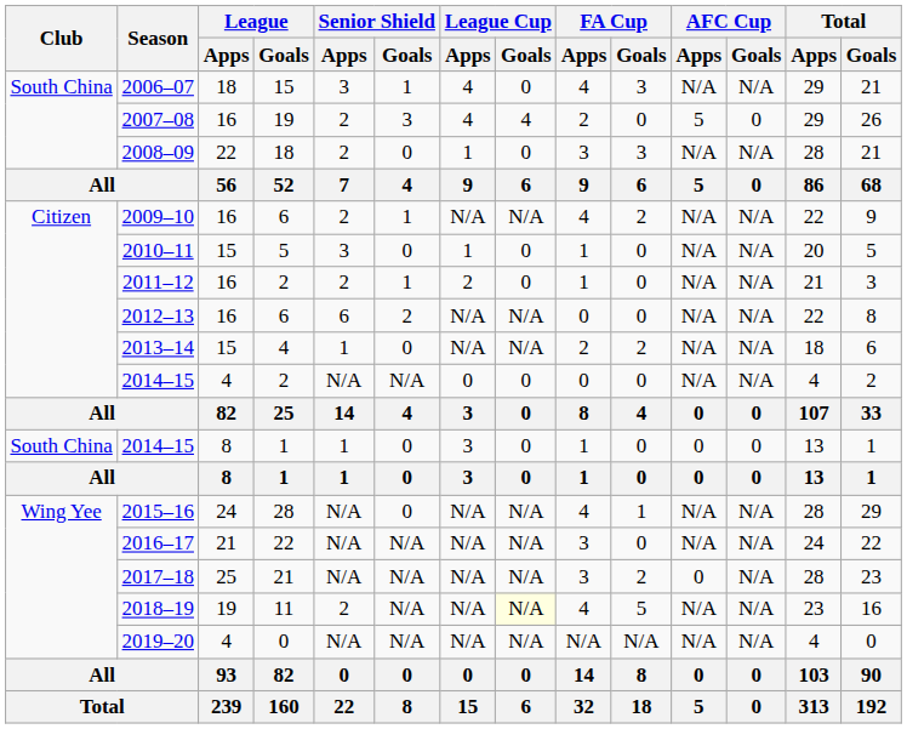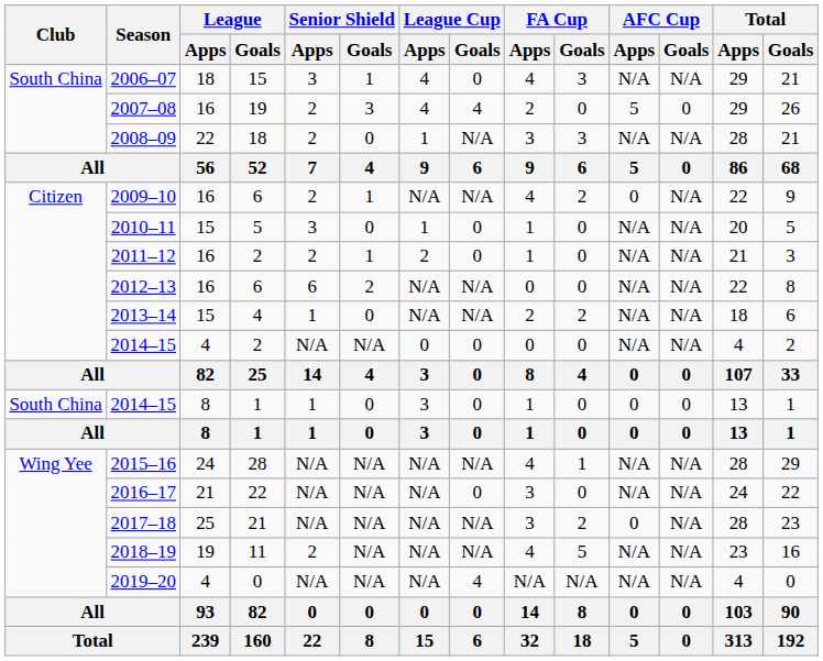 <table class="wikitable" style="text-align: center;">
 <tr>
 <th rowspan="2">Club</th>
 <th rowspan="2">Season</th>
 <th colspan="2"><a href='#'>League</a></th>
 <th colspan="2"><a href='#'>Senior Shield</a></th>
 <th colspan="2"><a href='#'>League Cup</a></th>
 <th colspan="2"><a href='#'>FA Cup</a></th>
 <th colspan="2"><a href='#'>AFC Cup</a></th>
 <th colspan="2">Total</th>
 </tr>
 <tr>
 <th>Apps</th>
 <th>Goals</th>
 <th>Apps</th>
 <th>Goals</th>
 <th>Apps</th>
 <th>Goals</th>
 <th>Apps</th>
 <th>Goals</th>
 <th>Apps</th>
 <th>Goals</th>
 <th>Apps</th>
 <th>Goals</th>
 </tr>
 <tr>
 <td rowspan="3" valign="top"><a href='#'>South China</a></td>
 <td><a href='#'>2006–07</a></td>
 <td>18</td>
 <td>15</td>
 <td>3</td>
 <td>1</td>
 <td>4</td>
 <td>0</td>
 <td>4</td>
 <td>3</td>
 <td>N/A</td>
 <td>N/A</td>
 <td>29</td>
 <td>21</td>
 </tr>
 <tr>
 <td><a href='#'>2007–08</a></td>
 <td>16</td>
 <td>19</td>
 <td>2</td>
 <td>3</td>
 <td>4</td>
 <td>4</td>
 <td>2</td>
 <td>0</td>
 <td>5</td>
 <td>0</td>
 <td>29</td>
 <td>26</td>
 </tr>
 <tr>
 <td><a href='#'>2008–09</a></td>
 <td>22</td>
 <td>18</td>
 <td>2</td>
 <td>0</td>
 <td>1</td>
-<td>0</td>
+<td>N/A</td>
 <td>3</td>
 <td>3</td>
 <td>N/A</td>
 <td>N/A</td>
 <td>28</td>
 <td>21</td>
 </tr>
 <tr>
 <th colspan="2">All</th>
 <th>56</th>
 <th>52</th>
 <th>7</th>
 <th>4</th>
 <th>9</th>
 <th>6</th>
 <th>9</th>
 <th>6</th>
 <th>5</th>
 <th>0</th>
 <th>86</th>
 <th>68</th>
 </tr>
 <tr>
 <td rowspan="6" valign="top"><a href='#'>Citizen</a></td>
 <td><a href='#'>2009–10</a></td>
 <td>16</td>
 <td>6</td>
 <td>2</td>
 <td>1</td>
 <td>N/A</td>
 <td>N/A</td>
 <td>4</td>
 <td>2</td>
-<td>N/A</td>
+<td>0</td>
 <td>N/A</td>
 <td>22</td>
 <td>9</td>
 </tr>
 <tr>
 <td><a href='#'>2010–11</a></td>
 <td>15</td>
 <td>5</td>
 <td>3</td>
 <td>0</td>
 <td>1</td>
 <td>0</td>
 <td>1</td>
 <td>0</td>
 <td>N/A</td>
 <td>N/A</td>
 <td>20</td>
 <td>5</td>
 </tr>
 <tr>
 <td><a href='#'>2011–12</a></td>
 <td>16</td>
 <td>2</td>
 <td>2</td>
 <td>1</td>
 <td>2</td>
 <td>0</td>
 <td>1</td>
 <td>0</td>
 <td>N/A</td>
 <td>N/A</td>
 <td>21</td>
 <td>3</td>
 </tr>
 <tr>
 <td><a href='#'>2012–13</a></td>
 <td>16</td>
 <td>6</td>
 <td>6</td>
 <td>2</td>
 <td>N/A</td>
 <td>N/A</td>
 <td>0</td>
 <td>0</td>
 <td>N/A</td>
 <td>N/A</td>
 <td>22</td>
 <td>8</td>
 </tr>
 <tr>
 <td><a href='#'>2013–14</a></td>
 <td>15</td>
 <td>4</td>
 <td>1</td>
 <td>0</td>
 <td>N/A</td>
 <td>N/A</td>
 <td>2</td>
 <td>2</td>
 <td>N/A</td>
 <td>N/A</td>
 <td>18</td>
 <td>6</td>
 </tr>
 <tr>
 <td><a href='#'>2014–15</a></td>
 <td>4</td>
 <td>2</td>
 <td>N/A</td>
 <td>N/A</td>
 <td>0</td>
 <td>0</td>
 <td>0</td>
 <td>0</td>
 <td>N/A</td>
 <td>N/A</td>
 <td>4</td>
 <td>2</td>
 </tr>
 <tr>
 <th colspan="2">All</th>
 <th>82</th>
 <th>25</th>
 <th>14</th>
 <th>4</th>
 <th>3</th>
 <th>0</th>
 <th>8</th>
 <th>4</th>
 <th>0</th>
 <th>0</th>
 <th>107</th>
 <th>33</th>
 </tr>
 <tr>
 <td rowspan="1" valign="top"><a href='#'>South China</a></td>
 <td><a href='#'>2014–15</a></td>
 <td>8</td>
 <td>1</td>
 <td>1</td>
 <td>0</td>
 <td>3</td>
 <td>0</td>
 <td>1</td>
 <td>0</td>
 <td>0</td>
 <td>0</td>
 <td>13</td>
 <td>1</td>
 </tr>
 <tr>
 <th colspan="2">All</th>
 <th>8</th>
 <th>1</th>
 <th>1</th>
 <th>0</th>
 <th>3</th>
 <th>0</th>
 <th>1</th>
 <th>0</th>
 <th>0</th>
 <th>0</th>
 <th>13</th>
 <th>1</th>
 </tr>
 <tr>
 <td rowspan="5" valign="top"><a href='#'>Wing Yee</a></td>
 <td><a href='#'>2015–16</a></td>
 <td>24</td>
 <td>28</td>
 <td>N/A</td>
-<td>0</td>
+<td>N/A</td>
 <td>N/A</td>
 <td>N/A</td>
 <td>4</td>
 <td>1</td>
 <td>N/A</td>
 <td>N/A</td>
 <td>28</td>
 <td>29</td>
 </tr>
 <tr>
 <td><a href='#'>2016–17</a></td>
 <td>21</td>
 <td>22</td>
 <td>N/A</td>
 <td>N/A</td>
 <td>N/A</td>
-<td>N/A</td>
+<td>0</td>
 <td>3</td>
 <td>0</td>
 <td>N/A</td>
 <td>N/A</td>
 <td>24</td>
 <td>22</td>
 </tr>
 <tr>
 <td><a href='#'>2017–18</a></td>
 <td>25</td>
 <td>21</td>
 <td>N/A</td>
 <td>N/A</td>
 <td>N/A</td>
 <td>N/A</td>
 <td>3</td>
 <td>2</td>
 <td>0</td>
 <td>N/A</td>
 <td>28</td>
 <td>23</td>
 </tr>
 <tr>
 <td><a href='#'>2018–19</a></td>
 <td>19</td>
 <td>11</td>
 <td>2</td>
 <td>N/A</td>
 <td>N/A</td>
-<td style="background: lightyellow;">N/A</td>
+<td>N/A</td>
 <td>4</td>
 <td>5</td>
 <td>N/A</td>
 <td>N/A</td>
 <td>23</td>
 <td>16</td>
 </tr>
 <tr>
 <td><a href='#'>2019–20</a></td>
 <td>4</td>
 <td>0</td>
 <td>N/A</td>
 <td>N/A</td>
 <td>N/A</td>
-<td>N/A</td>
+<td>4</td>
 <td>N/A</td>
 <td>N/A</td>
 <td>N/A</td>
 <td>N/A</td>
 <td>4</td>
 <td>0</td>
 </tr>
 <tr>
 <th colspan="2">All</th>
 <th>93</th>
 <th>82</th>
 <th>0</th>
 <th>0</th>
 <th>0</th>
 <th>0</th>
 <th>14</th>
 <th>8</th>
 <th>0</th>
 <th>0</th>
 <th>103</th>
 <th>90</th>
 </tr>
 <tr>
 <th colspan="2">Total</th>
 <th>239</th>
 <th>160</th>
 <th>22</th>
 <th>8</th>
 <th>15</th>
 <th>6</th>
 <th>32</th>
 <th>18</th>
 <th>5</th>
 <th>0</th>
 <th>313</th>
 <th>192</th>
 </tr>
 </table>
